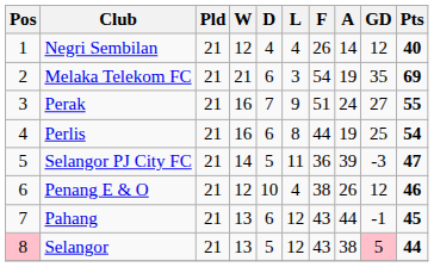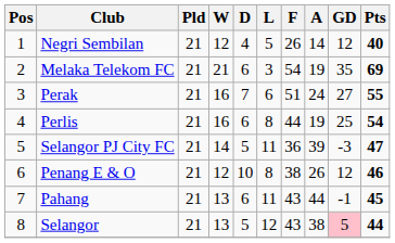 <table class="wikitable" style="text-align: center">
 <tr>
 <th scope="col">Pos</th>
 <th scope="col">Club</th>
 <th scope="col">Pld</th>
 <th scope="col">W</th>
 <th scope="col">D</th>
 <th scope="col">L</th>
 <th scope="col">F</th>
 <th scope="col">A</th>
 <th scope="col">GD</th>
 <th scope="col">Pts</th>
 </tr>
 <tr>
 <td>1</td>
 <td style="text-align: left"> <a href='#'>Negri Sembilan</a></td>
 <td>21</td>
 <td>12</td>
 <td>4</td>
-<td>4</td>
+<td>5</td>
 <td>26</td>
 <td>14</td>
 <td>12</td>
 <td><strong>40</strong></td>
 </tr>
 <tr>
 <td>2</td>
 <td style="text-align: left"> <a href='#'>Melaka Telekom FC</a></td>
 <td>21</td>
 <td>21</td>
 <td>6</td>
 <td>3</td>
 <td>54</td>
 <td>19</td>
 <td>35</td>
 <td><strong>69</strong></td>
 </tr>
 <tr>
 <td>3</td>
 <td style="text-align: left"> <a href='#'>Perak</a></td>
 <td>21</td>
 <td>16</td>
 <td>7</td>
-<td>9</td>
+<td>6</td>
 <td>51</td>
 <td>24</td>
 <td>27</td>
 <td><strong>55</strong></td>
 </tr>
 <tr>
 <td>4</td>
 <td style="text-align: left"> <a href='#'>Perlis</a></td>
 <td>21</td>
 <td>16</td>
 <td>6</td>
 <td>8</td>
 <td>44</td>
 <td>19</td>
 <td>25</td>
 <td><strong>54</strong></td>
 </tr>
 <tr>
 <td>5</td>
 <td style="text-align: left"> <a href='#'>Selangor PJ City FC</a></td>
 <td>21</td>
 <td>14</td>
 <td>5</td>
 <td>11</td>
 <td>36</td>
 <td>39</td>
 <td>-3</td>
 <td><strong>47</strong></td>
 </tr>
 <tr>
 <td>6</td>
 <td style="text-align: left"> <a href='#'>Penang E & O</a></td>
 <td>21</td>
 <td>12</td>
 <td>10</td>
-<td>4</td>
+<td>8</td>
 <td>38</td>
 <td>26</td>
 <td>12</td>
 <td><strong>46</strong></td>
 </tr>
 <tr>
 <td>7</td>
 <td style="text-align: left"> <a href='#'>Pahang</a></td>
 <td>21</td>
 <td>13</td>
 <td>6</td>
-<td>12</td>
+<td>11</td>
 <td>43</td>
 <td>44</td>
 <td>-1</td>
 <td><strong>45</strong></td>
 </tr>
 <tr>
-<td style="background: pink;">8</td>
+<td>8</td>
 <td style="text-align: left"> <a href='#'>Selangor</a></td>
 <td>21</td>
 <td>13</td>
 <td>5</td>
 <td>12</td>
 <td>43</td>
 <td>38</td>
 <td style="background: pink;">5</td>
 <td><strong>44</strong></td>
 </tr>
 <tr>
 </tr>
 </table>
